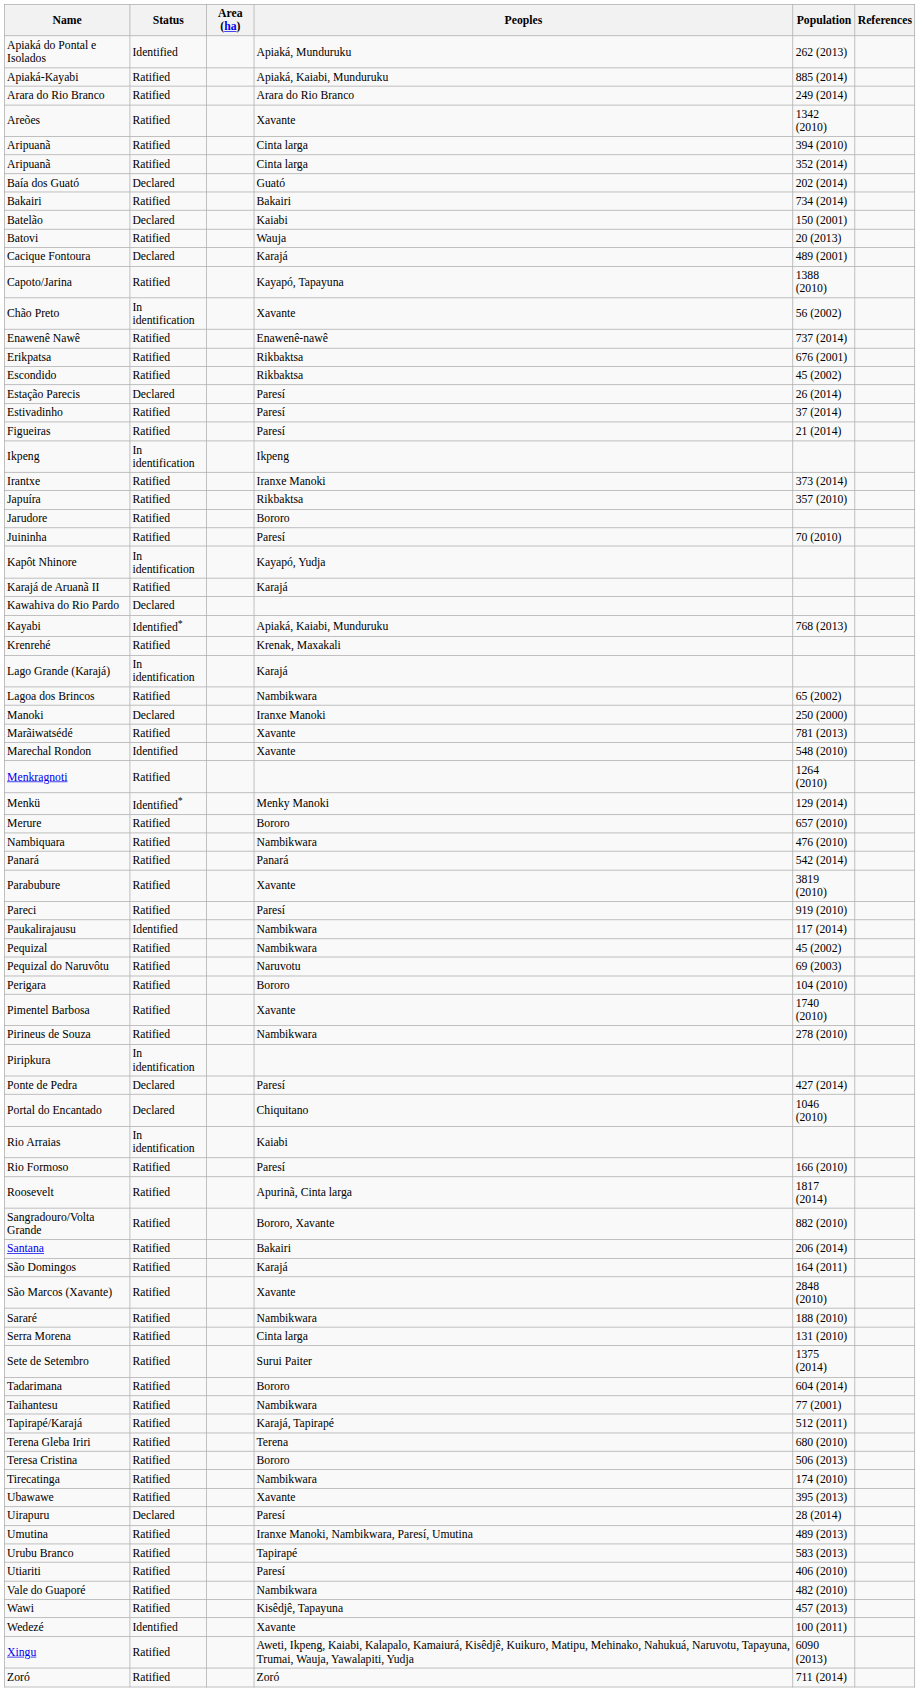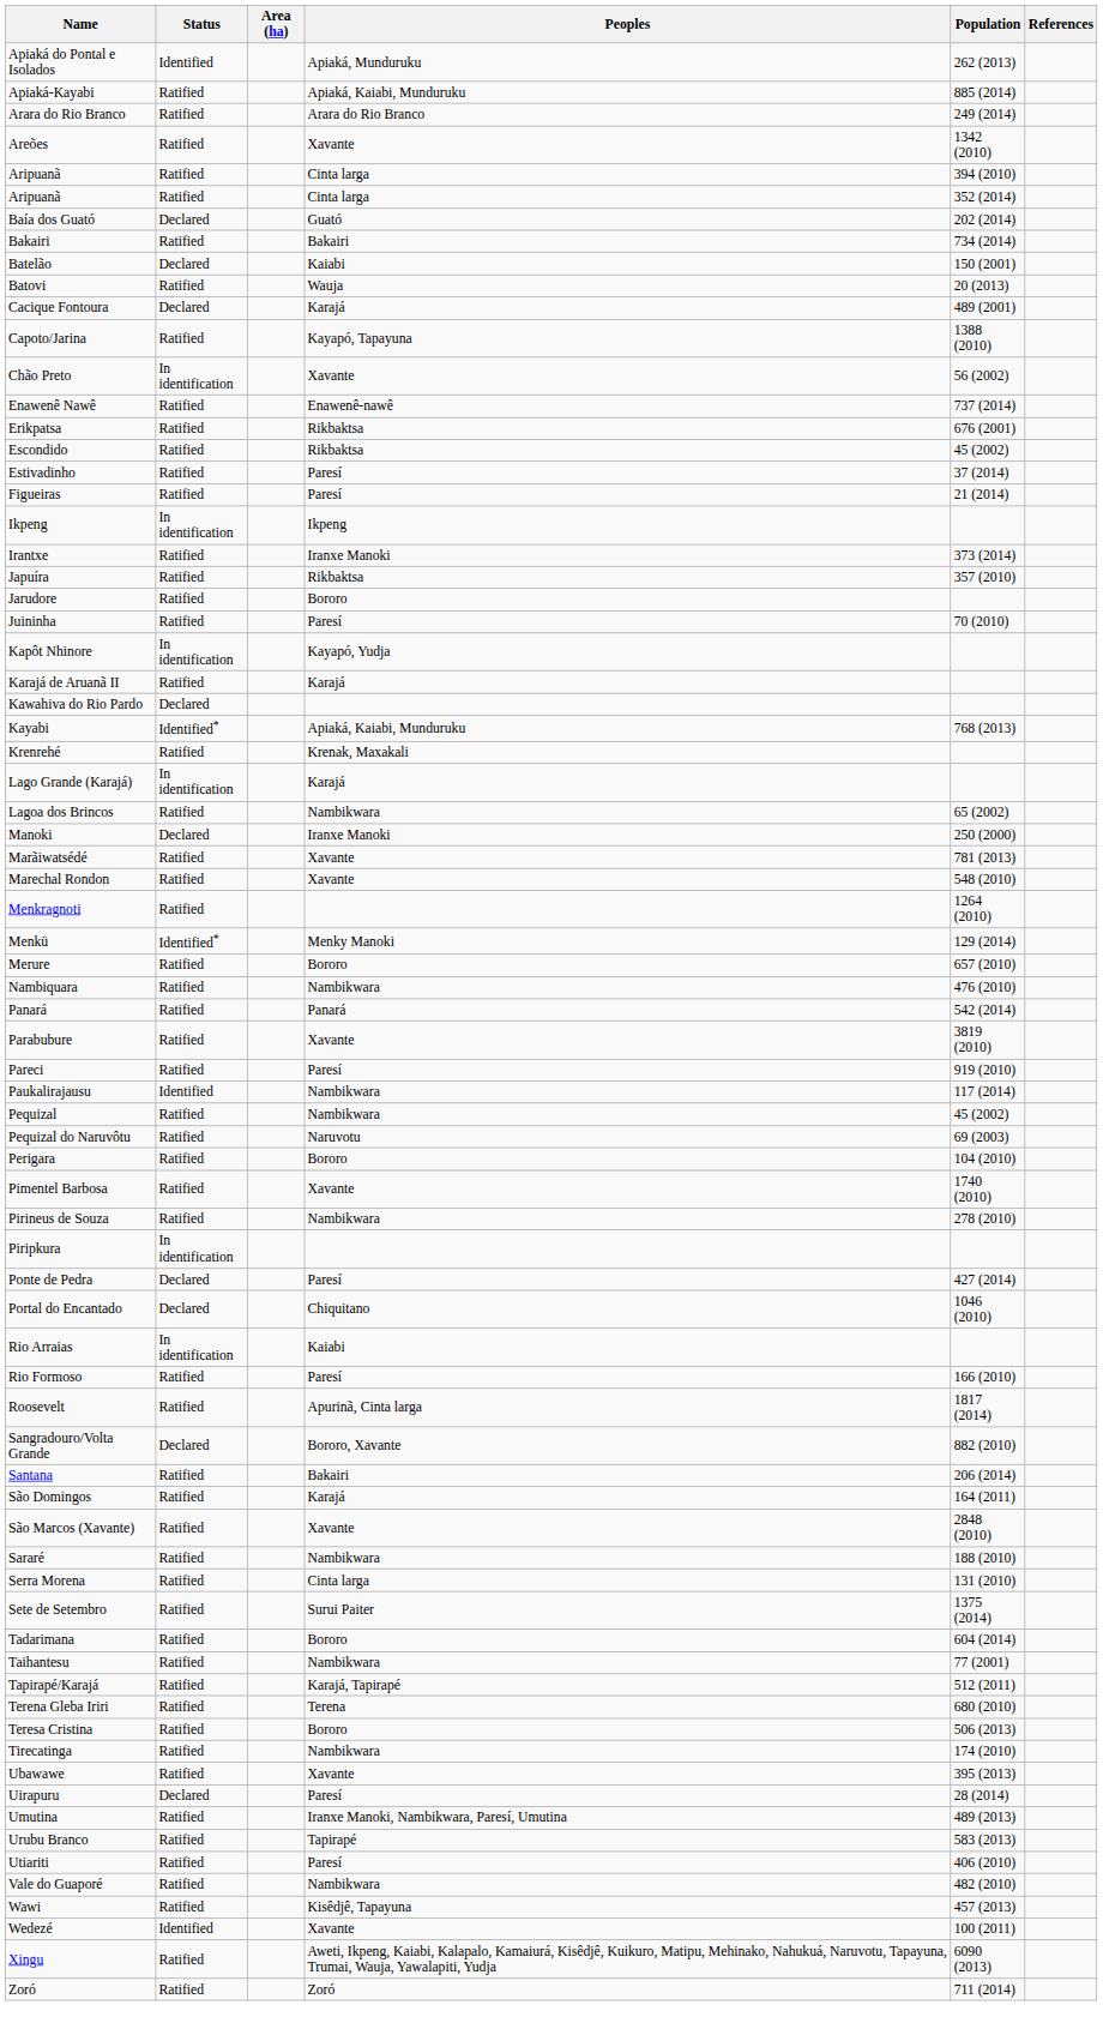 <table class="sortable wikitable">
 <tr>
 <th>Name</th>
 <th>Status</th>
 <th>Area (<a href='#'>ha</a>)</th>
 <th>Peoples</th>
 <th>Population</th>
 <th>References</th>
 </tr>
 <tr>
 <td>Apiaká do Pontal e Isolados</td>
 <td>Identified</td>
 <td></td>
 <td>Apiaká, Munduruku</td>
 <td>262 (2013)</td>
 <td></td>
 </tr>
 <tr>
 <td>Apiaká-Kayabi</td>
 <td>Ratified</td>
 <td></td>
 <td>Apiaká, Kaiabi, Munduruku</td>
 <td>885 (2014)</td>
 <td></td>
 </tr>
 <tr>
 <td>Arara do Rio Branco</td>
 <td>Ratified</td>
 <td></td>
 <td>Arara do Rio Branco</td>
 <td>249 (2014)</td>
 <td></td>
 </tr>
 <tr>
 <td>Areões</td>
 <td>Ratified</td>
 <td></td>
 <td>Xavante</td>
 <td>1342 (2010)</td>
 <td></td>
 </tr>
 <tr>
 <td>Aripuanã</td>
 <td>Ratified</td>
 <td></td>
 <td>Cinta larga</td>
 <td>394 (2010)</td>
 <td></td>
 </tr>
 <tr>
 <td>Aripuanã</td>
 <td>Ratified</td>
 <td></td>
 <td>Cinta larga</td>
 <td>352 (2014)</td>
 <td></td>
 </tr>
 <tr>
 <td>Baía dos Guató</td>
 <td>Declared</td>
 <td></td>
 <td>Guató</td>
 <td>202 (2014)</td>
 <td></td>
 </tr>
 <tr>
 <td>Bakairi</td>
 <td>Ratified</td>
 <td></td>
 <td>Bakairi</td>
 <td>734 (2014)</td>
 <td></td>
 </tr>
 <tr>
 <td>Batelão</td>
 <td>Declared</td>
 <td></td>
 <td>Kaiabi</td>
 <td>150 (2001)</td>
 <td></td>
 </tr>
 <tr>
 <td>Batovi</td>
 <td>Ratified</td>
 <td></td>
 <td>Wauja</td>
 <td>20 (2013)</td>
 <td></td>
 </tr>
 <tr>
 <td>Cacique Fontoura</td>
 <td>Declared</td>
 <td></td>
 <td>Karajá</td>
 <td>489 (2001)</td>
 <td></td>
 </tr>
 <tr>
 <td>Capoto/Jarina</td>
 <td>Ratified</td>
 <td></td>
 <td>Kayapó, Tapayuna</td>
 <td>1388 (2010)</td>
 <td></td>
 </tr>
 <tr>
 <td>Chão Preto</td>
 <td>In identification</td>
 <td></td>
 <td>Xavante</td>
 <td>56 (2002)</td>
 <td></td>
 </tr>
 <tr>
 <td>Enawenê Nawê</td>
 <td>Ratified</td>
 <td></td>
 <td>Enawenê-nawê</td>
 <td>737 (2014)</td>
 <td></td>
 </tr>
 <tr>
 <td>Erikpatsa</td>
 <td>Ratified</td>
 <td></td>
 <td>Rikbaktsa</td>
 <td>676 (2001)</td>
 <td></td>
 </tr>
 <tr>
 <td>Escondido</td>
 <td>Ratified</td>
 <td></td>
 <td>Rikbaktsa</td>
 <td>45 (2002)</td>
 <td></td>
 </tr>
 <tr>
-<td>Estação Parecis</td>
-<td>Declared</td>
-<td></td>
-<td>Paresí</td>
-<td>26 (2014)</td>
-<td></td>
-</tr>
-<tr>
 <td>Estivadinho</td>
 <td>Ratified</td>
 <td></td>
 <td>Paresí</td>
 <td>37 (2014)</td>
 <td></td>
 </tr>
 <tr>
 <td>Figueiras</td>
 <td>Ratified</td>
 <td></td>
 <td>Paresí</td>
 <td>21 (2014)</td>
 <td></td>
 </tr>
 <tr>
 <td>Ikpeng</td>
 <td>In identification</td>
 <td></td>
 <td>Ikpeng</td>
 <td></td>
 <td></td>
 </tr>
 <tr>
 <td>Irantxe</td>
 <td>Ratified</td>
 <td></td>
 <td>Iranxe Manoki</td>
 <td>373 (2014)</td>
 <td></td>
 </tr>
 <tr>
 <td>Japuíra</td>
 <td>Ratified</td>
 <td></td>
 <td>Rikbaktsa</td>
 <td>357 (2010)</td>
 <td></td>
 </tr>
 <tr>
 <td>Jarudore</td>
 <td>Ratified</td>
 <td></td>
 <td>Bororo</td>
 <td></td>
 <td></td>
 </tr>
 <tr>
 <td>Juininha</td>
 <td>Ratified</td>
 <td></td>
 <td>Paresí</td>
 <td>70 (2010)</td>
 <td></td>
 </tr>
 <tr>
 <td>Kapôt Nhinore</td>
 <td>In identification</td>
 <td></td>
 <td>Kayapó, Yudja</td>
 <td></td>
 <td></td>
 </tr>
 <tr>
 <td>Karajá de Aruanã II</td>
 <td>Ratified</td>
 <td></td>
 <td>Karajá</td>
 <td></td>
 <td></td>
 </tr>
 <tr>
 <td>Kawahiva do Rio Pardo</td>
 <td>Declared</td>
 <td></td>
 <td></td>
 <td></td>
 <td></td>
 </tr>
 <tr>
 <td>Kayabi</td>
 <td>Identified<sup>*</sup></td>
 <td></td>
 <td>Apiaká, Kaiabi, Munduruku</td>
 <td>768 (2013)</td>
 <td></td>
 </tr>
 <tr>
 <td>Krenrehé</td>
 <td>Ratified</td>
 <td></td>
 <td>Krenak, Maxakali</td>
 <td></td>
 <td></td>
 </tr>
 <tr>
 <td>Lago Grande (Karajá)</td>
 <td>In identification</td>
 <td></td>
 <td>Karajá</td>
 <td></td>
 <td></td>
 </tr>
 <tr>
 <td>Lagoa dos Brincos</td>
 <td>Ratified</td>
 <td></td>
 <td>Nambikwara</td>
 <td>65 (2002)</td>
 <td></td>
 </tr>
 <tr>
 <td>Manoki</td>
 <td>Declared</td>
 <td></td>
 <td>Iranxe Manoki</td>
 <td>250 (2000)</td>
 <td></td>
 </tr>
 <tr>
 <td>Marãiwatsédé</td>
 <td>Ratified</td>
 <td></td>
 <td>Xavante</td>
 <td>781 (2013)</td>
 <td></td>
 </tr>
 <tr>
 <td>Marechal Rondon</td>
-<td>Identified</td>
+<td>Ratified</td>
 <td></td>
 <td>Xavante</td>
 <td>548 (2010)</td>
 <td></td>
 </tr>
 <tr>
 <td><a href='#'>Menkragnoti</a></td>
 <td>Ratified</td>
 <td></td>
 <td></td>
 <td>1264 (2010)</td>
 <td></td>
 </tr>
 <tr>
 <td>Menkü</td>
 <td>Identified<sup>*</sup></td>
 <td></td>
 <td>Menky Manoki</td>
 <td>129 (2014)</td>
 <td></td>
 </tr>
 <tr>
 <td>Merure</td>
 <td>Ratified</td>
 <td></td>
 <td>Bororo</td>
 <td>657 (2010)</td>
 <td></td>
 </tr>
 <tr>
 <td>Nambiquara</td>
 <td>Ratified</td>
 <td></td>
 <td>Nambikwara</td>
 <td>476 (2010)</td>
 <td></td>
 </tr>
 <tr>
 <td>Panará</td>
 <td>Ratified</td>
 <td></td>
 <td>Panará</td>
 <td>542 (2014)</td>
 <td></td>
 </tr>
 <tr>
 <td>Parabubure</td>
 <td>Ratified</td>
 <td></td>
 <td>Xavante</td>
 <td>3819 (2010)</td>
 <td></td>
 </tr>
 <tr>
 <td>Pareci</td>
 <td>Ratified</td>
 <td></td>
 <td>Paresí</td>
 <td>919 (2010)</td>
 <td></td>
 </tr>
 <tr>
 <td>Paukalirajausu</td>
 <td>Identified</td>
 <td></td>
 <td>Nambikwara</td>
 <td>117 (2014)</td>
 <td></td>
 </tr>
 <tr>
 <td>Pequizal</td>
 <td>Ratified</td>
 <td></td>
 <td>Nambikwara</td>
 <td>45 (2002)</td>
 <td></td>
 </tr>
 <tr>
 <td>Pequizal do Naruvôtu</td>
 <td>Ratified</td>
 <td></td>
 <td>Naruvotu</td>
 <td>69 (2003)</td>
 <td></td>
 </tr>
 <tr>
 <td>Perigara</td>
 <td>Ratified</td>
 <td></td>
 <td>Bororo</td>
 <td>104 (2010)</td>
 <td></td>
 </tr>
 <tr>
 <td>Pimentel Barbosa</td>
 <td>Ratified</td>
 <td></td>
 <td>Xavante</td>
 <td>1740 (2010)</td>
 <td></td>
 </tr>
 <tr>
 <td>Pirineus de Souza</td>
 <td>Ratified</td>
 <td></td>
 <td>Nambikwara</td>
 <td>278 (2010)</td>
 <td></td>
 </tr>
 <tr>
 <td>Piripkura</td>
 <td>In identification</td>
 <td></td>
 <td></td>
 <td></td>
 <td></td>
 </tr>
 <tr>
 <td>Ponte de Pedra</td>
 <td>Declared</td>
 <td></td>
 <td>Paresí</td>
 <td>427 (2014)</td>
 <td></td>
 </tr>
 <tr>
 <td>Portal do Encantado</td>
 <td>Declared</td>
 <td></td>
 <td>Chiquitano</td>
 <td>1046 (2010)</td>
 <td></td>
 </tr>
 <tr>
 <td>Rio Arraias</td>
 <td>In identification</td>
 <td></td>
 <td>Kaiabi</td>
 <td></td>
 <td></td>
 </tr>
 <tr>
 <td>Rio Formoso</td>
 <td>Ratified</td>
 <td></td>
 <td>Paresí</td>
 <td>166 (2010)</td>
 <td></td>
 </tr>
 <tr>
 <td>Roosevelt</td>
 <td>Ratified</td>
 <td></td>
 <td>Apurinã, Cinta larga</td>
 <td>1817 (2014)</td>
 <td></td>
 </tr>
 <tr>
 <td>Sangradouro/Volta Grande</td>
-<td>Ratified</td>
+<td>Declared</td>
 <td></td>
 <td>Bororo, Xavante</td>
 <td>882 (2010)</td>
 <td></td>
 </tr>
 <tr>
 <td><a href='#'>Santana</a></td>
 <td>Ratified</td>
 <td></td>
 <td>Bakairi</td>
 <td>206 (2014)</td>
 <td></td>
 </tr>
 <tr>
 <td>São Domingos</td>
 <td>Ratified</td>
 <td></td>
 <td>Karajá</td>
 <td>164 (2011)</td>
 <td></td>
 </tr>
 <tr>
 <td>São Marcos (Xavante)</td>
 <td>Ratified</td>
 <td></td>
 <td>Xavante</td>
 <td>2848 (2010)</td>
 <td></td>
 </tr>
 <tr>
 <td>Sararé</td>
 <td>Ratified</td>
 <td></td>
 <td>Nambikwara</td>
 <td>188 (2010)</td>
 <td></td>
 </tr>
 <tr>
 <td>Serra Morena</td>
 <td>Ratified</td>
 <td></td>
 <td>Cinta larga</td>
 <td>131 (2010)</td>
 <td></td>
 </tr>
 <tr>
 <td>Sete de Setembro</td>
 <td>Ratified</td>
 <td></td>
 <td>Surui Paiter</td>
 <td>1375 (2014)</td>
 <td></td>
 </tr>
 <tr>
 <td>Tadarimana</td>
 <td>Ratified</td>
 <td></td>
 <td>Bororo</td>
 <td>604 (2014)</td>
 <td></td>
 </tr>
 <tr>
 <td>Taihantesu</td>
 <td>Ratified</td>
 <td></td>
 <td>Nambikwara</td>
 <td>77 (2001)</td>
 <td></td>
 </tr>
 <tr>
 <td>Tapirapé/Karajá</td>
 <td>Ratified</td>
 <td></td>
 <td>Karajá, Tapirapé</td>
 <td>512 (2011)</td>
 <td></td>
 </tr>
 <tr>
 <td>Terena Gleba Iriri</td>
 <td>Ratified</td>
 <td></td>
 <td>Terena</td>
 <td>680 (2010)</td>
 <td></td>
 </tr>
 <tr>
 <td>Teresa Cristina</td>
 <td>Ratified</td>
 <td></td>
 <td>Bororo</td>
 <td>506 (2013)</td>
 <td></td>
 </tr>
 <tr>
 <td>Tirecatinga</td>
 <td>Ratified</td>
 <td></td>
 <td>Nambikwara</td>
 <td>174 (2010)</td>
 <td></td>
 </tr>
 <tr>
 <td>Ubawawe</td>
 <td>Ratified</td>
 <td></td>
 <td>Xavante</td>
 <td>395 (2013)</td>
 <td></td>
 </tr>
 <tr>
 <td>Uirapuru</td>
 <td>Declared</td>
 <td></td>
 <td>Paresí</td>
 <td>28 (2014)</td>
 <td></td>
 </tr>
 <tr>
 <td>Umutina</td>
 <td>Ratified</td>
 <td></td>
 <td>Iranxe Manoki, Nambikwara, Paresí, Umutina</td>
 <td>489 (2013)</td>
 <td></td>
 </tr>
 <tr>
 <td>Urubu Branco</td>
 <td>Ratified</td>
 <td></td>
 <td>Tapirapé</td>
 <td>583 (2013)</td>
 <td></td>
 </tr>
 <tr>
 <td>Utiariti</td>
 <td>Ratified</td>
 <td></td>
 <td>Paresí</td>
 <td>406 (2010)</td>
 <td></td>
 </tr>
 <tr>
 <td>Vale do Guaporé</td>
 <td>Ratified</td>
 <td></td>
 <td>Nambikwara</td>
 <td>482 (2010)</td>
 <td></td>
 </tr>
 <tr>
 <td>Wawi</td>
 <td>Ratified</td>
 <td></td>
 <td>Kisêdjê, Tapayuna</td>
 <td>457 (2013)</td>
 <td></td>
 </tr>
 <tr>
 <td>Wedezé</td>
 <td>Identified</td>
 <td></td>
 <td>Xavante</td>
 <td>100 (2011)</td>
 <td></td>
 </tr>
 <tr>
 <td><a href='#'>Xingu</a></td>
 <td>Ratified</td>
 <td></td>
 <td>Aweti, Ikpeng, Kaiabi, Kalapalo, Kamaiurá, Kisêdjê, Kuikuro, Matipu, Mehinako, Nahukuá, Naruvotu, Tapayuna, Trumai, Wauja, Yawalapiti, Yudja</td>
 <td>6090 (2013)</td>
 <td></td>
 </tr>
 <tr>
 <td>Zoró</td>
 <td>Ratified</td>
 <td></td>
 <td>Zoró</td>
 <td>711 (2014)</td>
 <td></td>
 </tr>
 </table>
